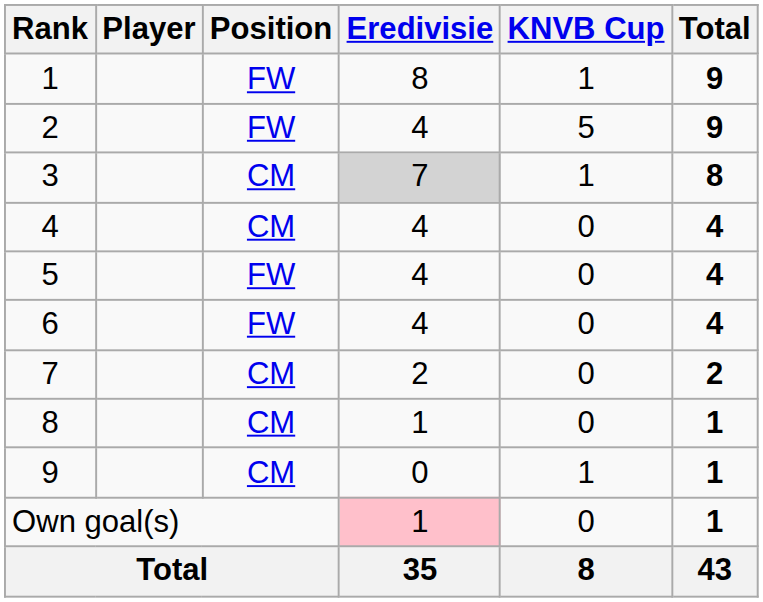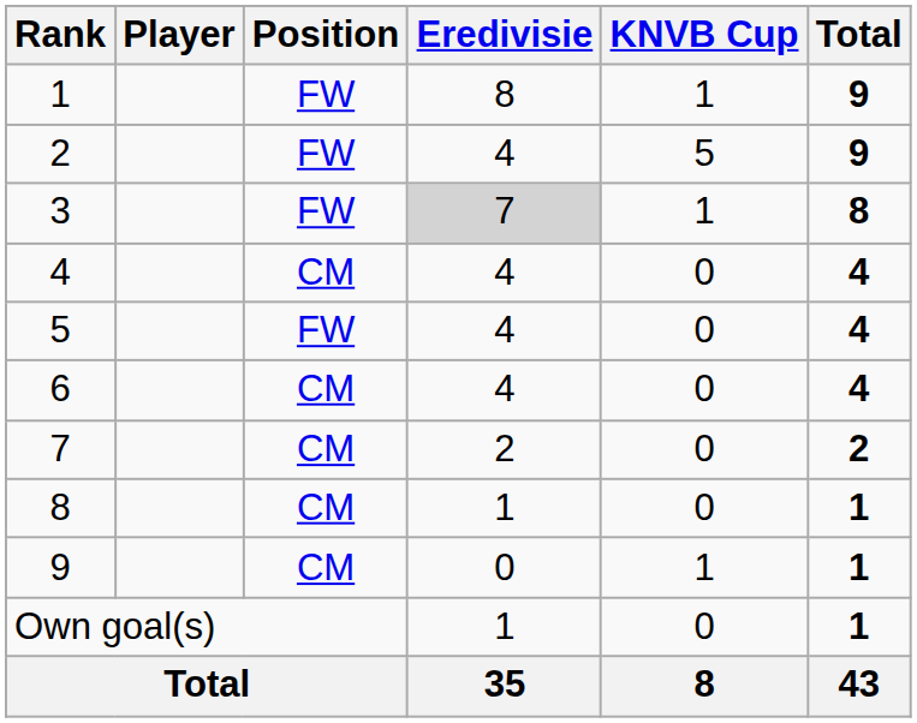 <table class="wikitable sortable">
 <tr>
 <th>Rank</th>
 <th>Player</th>
 <th>Position</th>
 <th><a href='#'>Eredivisie</a></th>
 <th><a href='#'>KNVB Cup</a></th>
 <th>Total</th>
 </tr>
 <tr>
 <td align="center">1</td>
 <td> </td>
 <td align="center"><a href='#'>FW</a></td>
 <td align="center">8</td>
 <td align="center">1</td>
 <td align="center"><strong>9</strong></td>
 </tr>
 <tr>
 <td align="center">2</td>
 <td> </td>
 <td align="center"><a href='#'>FW</a></td>
 <td align="center">4</td>
 <td align="center">5</td>
 <td align="center"><strong>9</strong></td>
 </tr>
 <tr>
 <td align="center">3</td>
 <td> </td>
-<td align="center"><a href='#'>CM</a></td>
+<td align="center"><a href='#'>FW</a></td>
 <td align="center" style="background: lightgrey;">7</td>
 <td align="center">1</td>
 <td align="center"><strong>8</strong></td>
 </tr>
 <tr>
 <td align="center">4</td>
 <td> </td>
 <td align="center"><a href='#'>CM</a></td>
 <td align="center">4</td>
 <td align="center">0</td>
 <td align="center"><strong>4</strong></td>
 </tr>
 <tr>
 <td align="center">5</td>
 <td> </td>
 <td align="center"><a href='#'>FW</a></td>
 <td align="center">4</td>
 <td align="center">0</td>
 <td align="center"><strong>4</strong></td>
 </tr>
 <tr>
 <td align="center">6</td>
 <td> </td>
-<td align="center"><a href='#'>FW</a></td>
+<td align="center"><a href='#'>CM</a></td>
 <td align="center">4</td>
 <td align="center">0</td>
 <td align="center"><strong>4</strong></td>
 </tr>
 <tr>
 <td align="center">7</td>
 <td> </td>
 <td align="center"><a href='#'>CM</a></td>
 <td align="center">2</td>
 <td align="center">0</td>
 <td align="center"><strong>2</strong></td>
 </tr>
 <tr>
 <td align="center">8</td>
 <td> </td>
 <td align="center"><a href='#'>CM</a></td>
 <td align="center">1</td>
 <td align="center">0</td>
 <td align="center"><strong>1</strong></td>
 </tr>
 <tr>
 <td align="center">9</td>
 <td> </td>
 <td align="center"><a href='#'>CM</a></td>
 <td align="center">0</td>
 <td align="center">1</td>
 <td align="center"><strong>1</strong></td>
 </tr>
 <tr>
 <td colspan=3>Own goal(s)</td>
-<td align="center" style="background: pink;">1</td>
+<td align="center">1</td>
 <td align="center">0</td>
 <td align="center"><strong>1</strong></td>
 </tr>
 <tr>
 <th colspan="3">Total</th>
 <th>35</th>
 <th>8</th>
 <th>43</th>
 </tr>
 </table>
